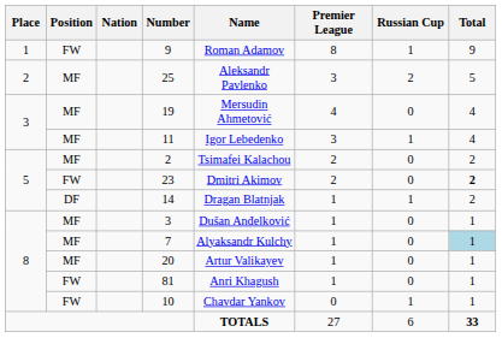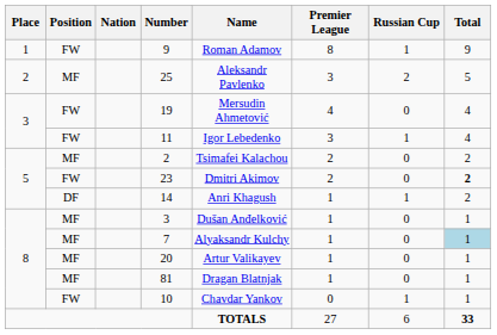 <table class="wikitable" style="font-size: 95%; text-align: center;">
 <tr>
 <th width=60>Place</th>
 <th width=60>Position</th>
 <th width=60>Nation</th>
 <th width=60>Number</th>
 <th width=200>Name</th>
 <th width=150>Premier League</th>
 <th width=150>Russian Cup</th>
 <th width=80><strong>Total</strong></th>
 </tr>
 <tr>
 <td>1</td>
 <td>FW</td>
 <td></td>
 <td>9</td>
 <td><a href='#'>Roman Adamov</a></td>
 <td>8</td>
 <td>1</td>
 <td>9</td>
 </tr>
 <tr>
 <td>2</td>
 <td>MF</td>
 <td></td>
 <td>25</td>
 <td><a href='#'>Aleksandr Pavlenko</a></td>
 <td>3</td>
 <td>2</td>
 <td>5</td>
 </tr>
 <tr>
 <td rowspan="2">3</td>
-<td>MF</td>
+<td>FW</td>
 <td></td>
 <td>19</td>
 <td><a href='#'>Mersudin Ahmetović</a></td>
 <td>4</td>
 <td>0</td>
 <td>4</td>
 </tr>
 <tr>
-<td>MF</td>
+<td>FW</td>
 <td></td>
 <td>11</td>
 <td><a href='#'>Igor Lebedenko</a></td>
 <td>3</td>
 <td>1</td>
 <td>4</td>
 </tr>
 <tr>
 <td rowspan="3">5</td>
 <td>MF</td>
 <td></td>
 <td>2</td>
 <td><a href='#'>Tsimafei Kalachou</a></td>
 <td>2</td>
 <td>0</td>
 <td>2</td>
 </tr>
 <tr>
 <td>FW</td>
 <td></td>
 <td>23</td>
 <td><a href='#'>Dmitri Akimov</a></td>
 <td>2</td>
 <td>0</td>
 <td><strong>2</strong></td>
 </tr>
 <tr>
 <td>DF</td>
 <td></td>
 <td>14</td>
-<td><a href='#'>Dragan Blatnjak</a></td>
+<td><a href='#'>Anri Khagush</a></td>
 <td>1</td>
 <td>1</td>
 <td>2</td>
 </tr>
 <tr>
 <td rowspan="5">8</td>
 <td>MF</td>
 <td></td>
 <td>3</td>
 <td><a href='#'>Dušan Anđelković</a></td>
 <td>1</td>
 <td>0</td>
 <td>1</td>
 </tr>
 <tr>
 <td>MF</td>
 <td></td>
 <td>7</td>
 <td><a href='#'>Alyaksandr Kulchy</a></td>
 <td>1</td>
 <td>0</td>
 <td style="background: lightblue;">1</td>
 </tr>
 <tr>
 <td>MF</td>
 <td></td>
 <td>20</td>
 <td><a href='#'>Artur Valikayev</a></td>
 <td>1</td>
 <td>0</td>
 <td>1</td>
 </tr>
 <tr>
-<td>FW</td>
+<td>MF</td>
 <td></td>
 <td>81</td>
-<td><a href='#'>Anri Khagush</a></td>
+<td><a href='#'>Dragan Blatnjak</a></td>
 <td>1</td>
 <td>0</td>
 <td>1</td>
 </tr>
 <tr>
 <td>FW</td>
 <td></td>
 <td>10</td>
 <td><a href='#'>Chavdar Yankov</a></td>
 <td>0</td>
 <td>1</td>
 <td>1</td>
 </tr>
 <tr>
 <td colspan="4"></td>
 <td><strong>TOTALS</strong></td>
 <td>27</td>
 <td>6</td>
 <td><strong>33</strong></td>
 </tr>
 </table>
